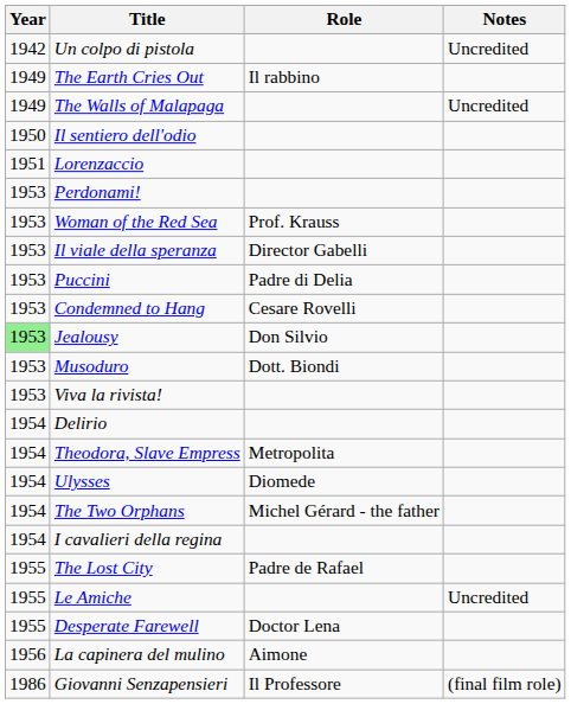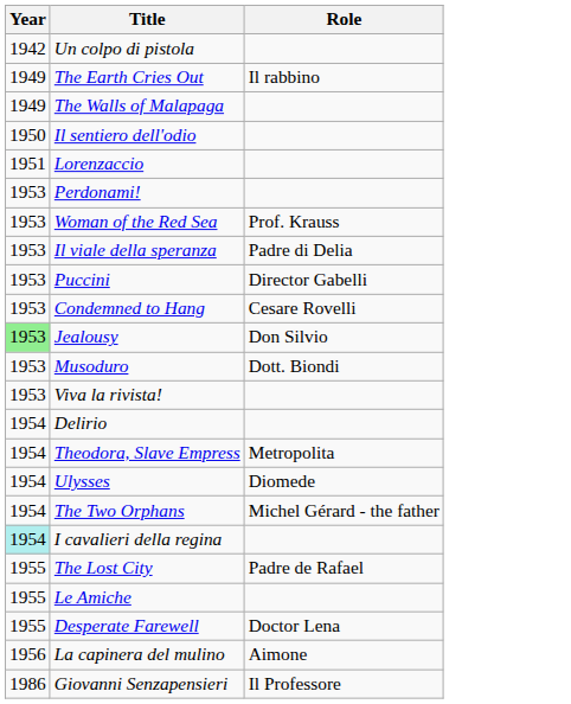 <table class="wikitable">
 <tr>
 <th>Year</th>
 <th>Title</th>
 <th>Role</th>
-<th>Notes</th>
 </tr>
 <tr>
 <td>1942</td>
 <td><em>Un colpo di pistola</em></td>
 <td></td>
-<td>Uncredited</td>
 </tr>
 <tr>
 <td>1949</td>
 <td><em><a href='#'>The Earth Cries Out</a></em></td>
 <td>Il rabbino</td>
-<td></td>
 </tr>
 <tr>
 <td>1949</td>
 <td><em><a href='#'>The Walls of Malapaga</a></em></td>
 <td></td>
-<td>Uncredited</td>
 </tr>
 <tr>
 <td>1950</td>
 <td><em><a href='#'>Il sentiero dell'odio</a></em></td>
-<td></td>
 <td></td>
 </tr>
 <tr>
 <td>1951</td>
 <td><em><a href='#'>Lorenzaccio</a></em></td>
 <td></td>
-<td></td>
 </tr>
 <tr>
 <td>1953</td>
 <td><em><a href='#'>Perdonami!</a></em></td>
-<td></td>
 <td></td>
 </tr>
 <tr>
 <td>1953</td>
 <td><em><a href='#'>Woman of the Red Sea</a></em></td>
 <td>Prof. Krauss</td>
-<td></td>
 </tr>
 <tr>
 <td>1953</td>
 <td><em><a href='#'>Il viale della speranza</a></em></td>
-<td>Director Gabelli</td>
-<td></td>
+<td>Padre di Delia</td>
 </tr>
 <tr>
 <td>1953</td>
 <td><em><a href='#'>Puccini</a></em></td>
-<td>Padre di Delia</td>
-<td></td>
+<td>Director Gabelli</td>
 </tr>
 <tr>
 <td>1953</td>
 <td><em><a href='#'>Condemned to Hang</a></em></td>
 <td>Cesare Rovelli</td>
-<td></td>
 </tr>
 <tr>
 <td style="background: lightgreen;">1953</td>
 <td><em><a href='#'>Jealousy</a></em></td>
 <td>Don Silvio</td>
-<td></td>
 </tr>
 <tr>
 <td>1953</td>
 <td><em><a href='#'>Musoduro</a></em></td>
 <td>Dott. Biondi</td>
-<td></td>
 </tr>
 <tr>
 <td>1953</td>
 <td><em>Viva la rivista!</em></td>
-<td></td>
 <td></td>
 </tr>
 <tr>
 <td>1954</td>
 <td><em>Delirio</em></td>
 <td></td>
-<td></td>
 </tr>
 <tr>
 <td>1954</td>
 <td><em><a href='#'>Theodora, Slave Empress</a></em></td>
 <td>Metropolita</td>
-<td></td>
 </tr>
 <tr>
 <td>1954</td>
 <td><em><a href='#'>Ulysses</a></em></td>
 <td>Diomede</td>
-<td></td>
 </tr>
 <tr>
 <td>1954</td>
 <td><em><a href='#'>The Two Orphans</a></em></td>
 <td>Michel Gérard - the father</td>
-<td></td>
 </tr>
 <tr>
-<td>1954</td>
+<td style="background: paleturquoise;">1954</td>
 <td><em>I cavalieri della regina</em></td>
-<td></td>
 <td></td>
 </tr>
 <tr>
 <td>1955</td>
 <td><em><a href='#'>The Lost City</a></em></td>
 <td>Padre de Rafael</td>
-<td></td>
 </tr>
 <tr>
 <td>1955</td>
 <td><em><a href='#'>Le Amiche</a></em></td>
 <td></td>
-<td>Uncredited</td>
 </tr>
 <tr>
 <td>1955</td>
 <td><em><a href='#'>Desperate Farewell</a></em></td>
 <td>Doctor Lena</td>
-<td></td>
 </tr>
 <tr>
 <td>1956</td>
 <td><em>La capinera del mulino</em></td>
 <td>Aimone</td>
-<td></td>
 </tr>
 <tr>
 <td>1986</td>
 <td><em>Giovanni Senzapensieri</em></td>
 <td>Il Professore</td>
-<td>(final film role)</td>
 </tr>
 </table>
